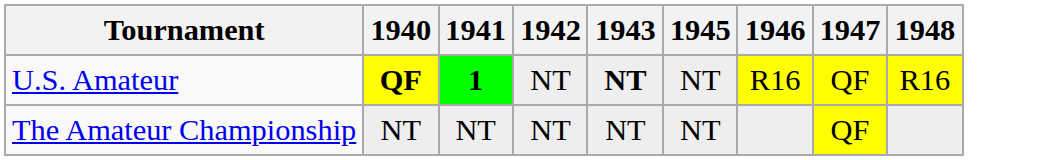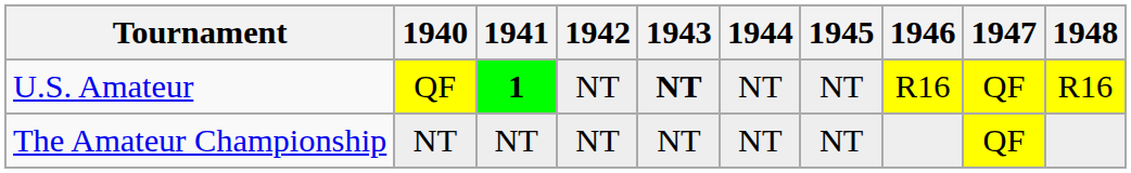 <table class="wikitable" style="font-size:95%;text-align:center;">
 <tr>
 <th>Tournament</th>
 <th>1940</th>
 <th>1941</th>
 <th>1942</th>
 <th>1943</th>
+<th>1944</th>
 <th>1945</th>
 <th>1946</th>
 <th>1947</th>
 <th>1948</th>
 </tr>
 <tr>
 <td align=left><a href='#'>U.S. Amateur</a></td>
-<td style="background:yellow;"><strong>QF</strong></td>
+<td style="background:yellow;">QF</td>
 <td style="background:lime;"><strong>1</strong></td>
 <td style="background:#eeeeee;">NT</td>
 <td style="background:#eeeeee;"><strong>NT</strong></td>
+<td style="background:#eeeeee;">NT</td>
 <td style="background:#eeeeee;">NT</td>
 <td style="background:yellow;">R16</td>
 <td style="background:yellow;">QF</td>
 <td style="background:yellow;">R16</td>
 </tr>
 <tr>
 <td align=left><a href='#'>The Amateur Championship</a></td>
 <td style="background:#eeeeee;">NT</td>
 <td style="background:#eeeeee;">NT</td>
 <td style="background:#eeeeee;">NT</td>
 <td style="background:#eeeeee;">NT</td>
 <td style="background:#eeeeee;">NT</td>
+<td style="background:#eeeeee;">NT</td>
 <td style="background:#eeeeee;"></td>
 <td style="background:yellow;">QF</td>
 <td style="background:#eeeeee;"></td>
 </tr>
 </table>
